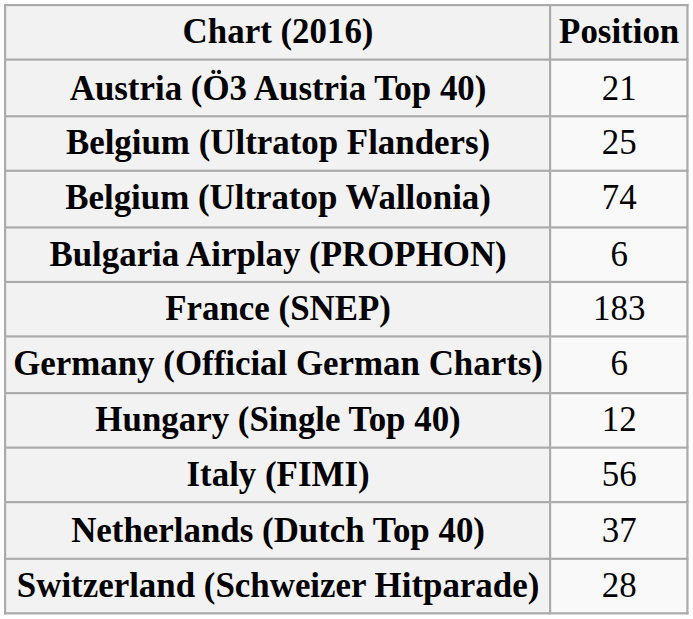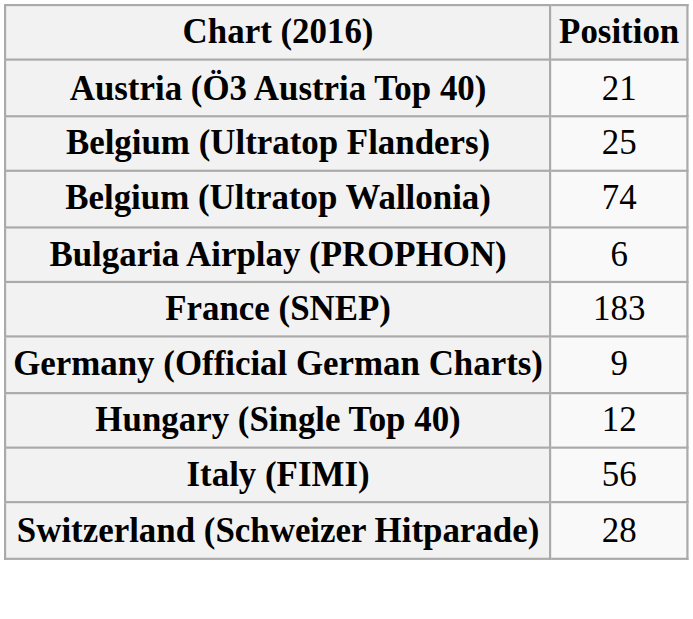 <table class="wikitable sortable plainrowheaders" style="text-align:center">
 <tr>
 <th>Chart (2016)</th>
 <th>Position</th>
 </tr>
 <tr>
 <th scope="row">Austria (Ö3 Austria Top 40)</th>
 <td>21</td>
 </tr>
 <tr>
 <th scope="row">Belgium (Ultratop Flanders)</th>
 <td>25</td>
 </tr>
 <tr>
 <th scope="row">Belgium (Ultratop Wallonia)</th>
 <td>74</td>
 </tr>
 <tr>
 <th scope="row">Bulgaria Airplay (PROPHON)</th>
 <td>6</td>
 </tr>
 <tr>
 <th scope="row">France (SNEP)</th>
 <td>183</td>
 </tr>
 <tr>
 <th scope="row">Germany (Official German Charts)</th>
-<td>6</td>
+<td>9</td>
 </tr>
 <tr>
 <th scope="row">Hungary (Single Top 40)</th>
 <td>12</td>
 </tr>
 <tr>
 <th scope="row">Italy (FIMI)</th>
 <td>56</td>
 </tr>
 <tr>
-<th scope="row">Netherlands (Dutch Top 40)</th>
-<td>37</td>
-</tr>
-<tr>
 <th scope="row">Switzerland (Schweizer Hitparade)</th>
 <td>28</td>
 </tr>
 </table>
